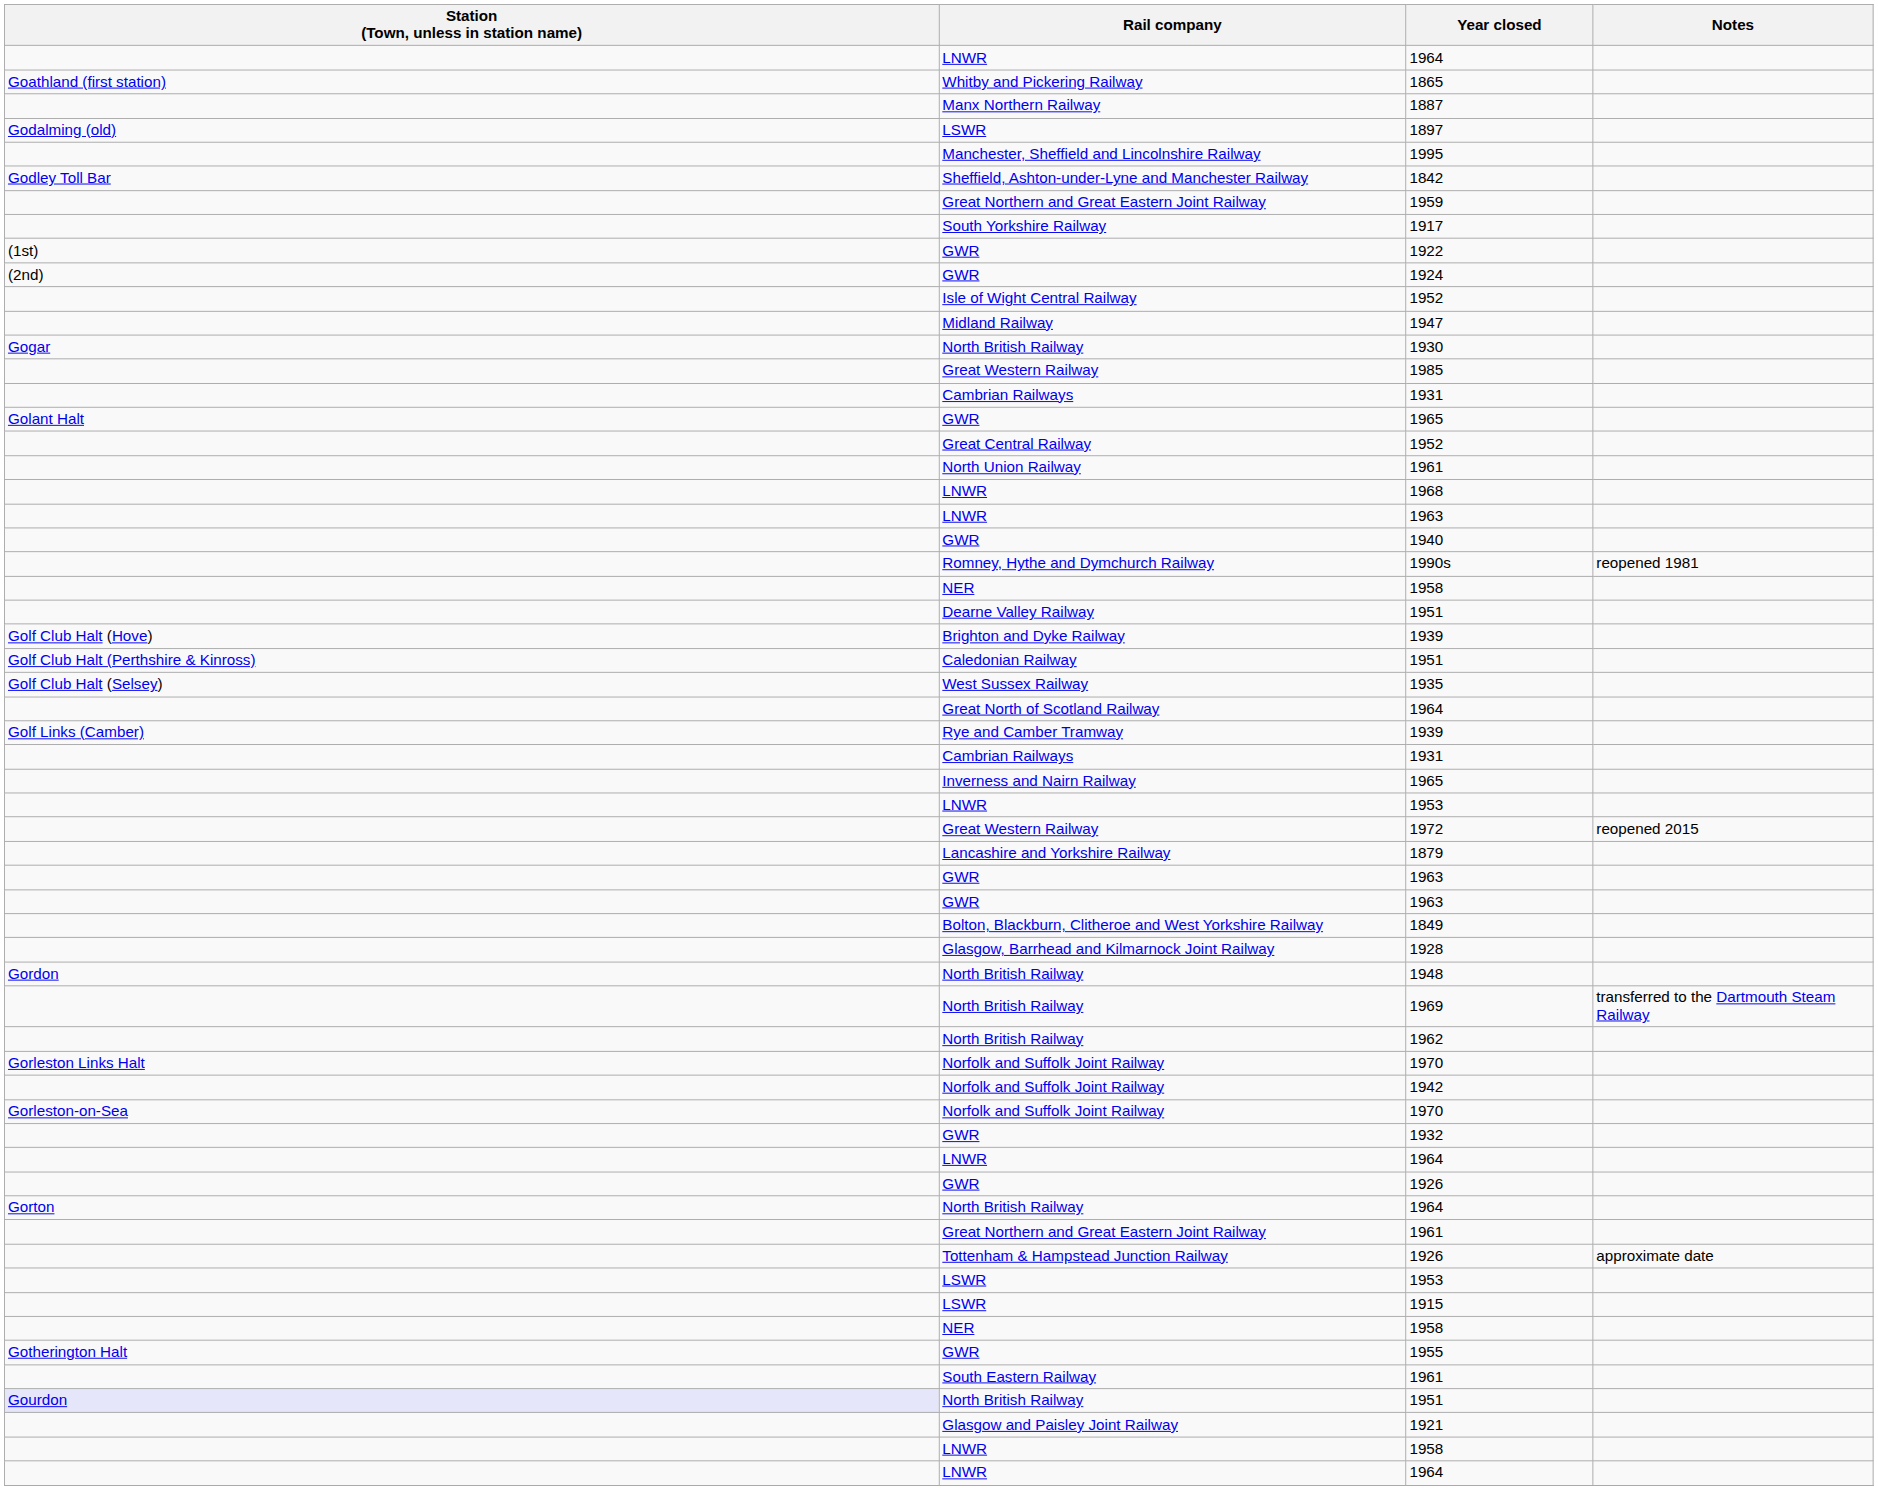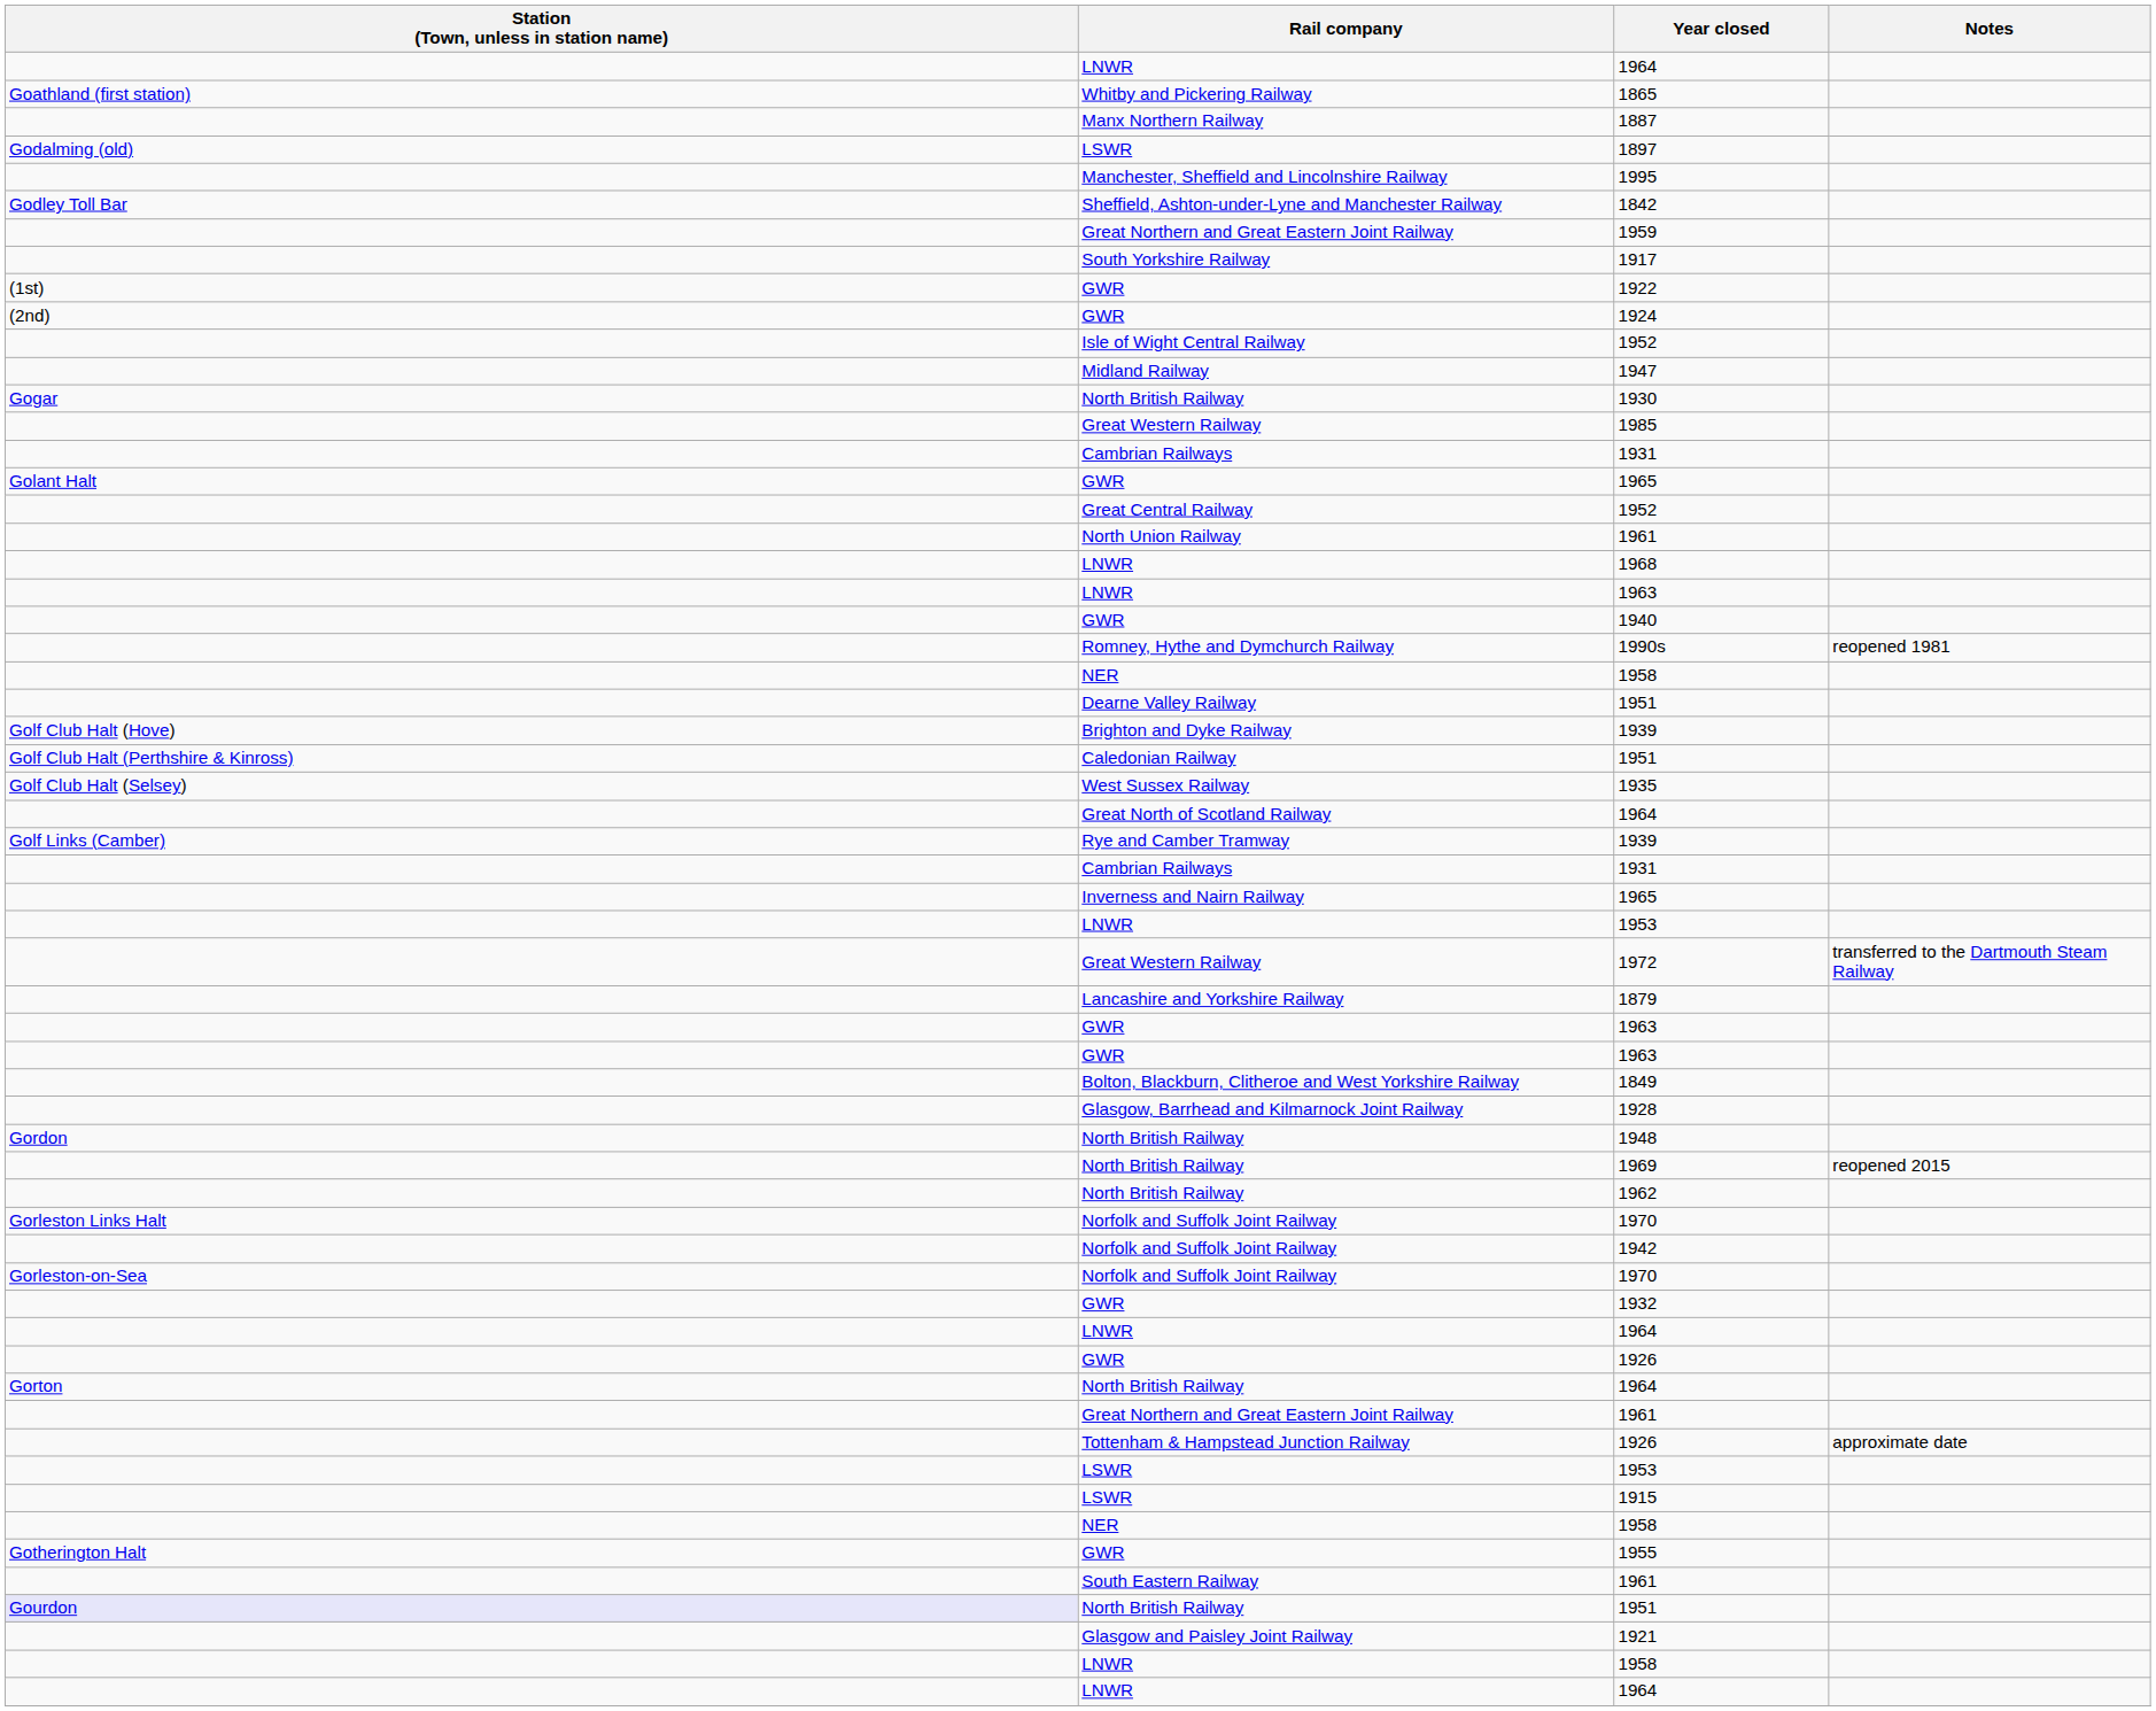 <table class="wikitable sortable">
 <tr>
 <th style="width:50%">Station<br>(Town, unless in station name)</th>
 <th style="width:25%">Rail company</th>
 <th style="width:10%">Year closed</th>
 <th style="width:20%">Notes</th>
 </tr>
 <tr>
 <td></td>
 <td><a href='#'>LNWR</a></td>
 <td>1964</td>
 <td></td>
 </tr>
 <tr>
 <td><a href='#'>Goathland (first station)</a></td>
 <td><a href='#'>Whitby and Pickering Railway</a></td>
 <td>1865</td>
 <td></td>
 </tr>
 <tr>
 <td></td>
 <td><a href='#'>Manx Northern Railway</a></td>
 <td>1887</td>
 <td></td>
 </tr>
 <tr>
 <td><a href='#'>Godalming (old)</a></td>
 <td><a href='#'>LSWR</a></td>
 <td>1897</td>
 <td></td>
 </tr>
 <tr>
 <td></td>
 <td><a href='#'>Manchester, Sheffield and Lincolnshire Railway</a></td>
 <td>1995</td>
 <td></td>
 </tr>
 <tr>
 <td><a href='#'>Godley Toll Bar</a></td>
 <td><a href='#'>Sheffield, Ashton-under-Lyne and Manchester Railway</a></td>
 <td>1842</td>
 <td></td>
 </tr>
 <tr>
 <td></td>
 <td><a href='#'>Great Northern and Great Eastern Joint Railway</a></td>
 <td>1959</td>
 <td></td>
 </tr>
 <tr>
 <td></td>
 <td><a href='#'>South Yorkshire Railway</a></td>
 <td>1917</td>
 <td></td>
 </tr>
 <tr>
 <td> (1st)</td>
 <td><a href='#'>GWR</a></td>
 <td>1922</td>
 <td></td>
 </tr>
 <tr>
 <td> (2nd)</td>
 <td><a href='#'>GWR</a></td>
 <td>1924</td>
 <td></td>
 </tr>
 <tr>
 <td></td>
 <td><a href='#'>Isle of Wight Central Railway</a></td>
 <td>1952</td>
 <td></td>
 </tr>
 <tr>
 <td></td>
 <td><a href='#'>Midland Railway</a></td>
 <td>1947</td>
 <td></td>
 </tr>
 <tr>
 <td><a href='#'>Gogar</a></td>
 <td><a href='#'>North British Railway</a></td>
 <td>1930</td>
 <td></td>
 </tr>
 <tr>
 <td></td>
 <td><a href='#'>Great Western Railway</a></td>
 <td>1985</td>
 <td></td>
 </tr>
 <tr>
 <td></td>
 <td><a href='#'>Cambrian Railways</a></td>
 <td>1931</td>
 <td></td>
 </tr>
 <tr>
 <td><a href='#'>Golant Halt</a></td>
 <td><a href='#'>GWR</a></td>
 <td>1965</td>
 <td></td>
 </tr>
 <tr>
 <td></td>
 <td><a href='#'>Great Central Railway</a></td>
 <td>1952</td>
 <td></td>
 </tr>
 <tr>
 <td></td>
 <td><a href='#'>North Union Railway</a></td>
 <td>1961</td>
 <td></td>
 </tr>
 <tr>
 <td></td>
 <td><a href='#'>LNWR</a></td>
 <td>1968</td>
 <td></td>
 </tr>
 <tr>
 <td></td>
 <td><a href='#'>LNWR</a></td>
 <td>1963</td>
 <td></td>
 </tr>
 <tr>
 <td></td>
 <td><a href='#'>GWR</a></td>
 <td>1940</td>
 <td></td>
 </tr>
 <tr>
 <td></td>
 <td><a href='#'>Romney, Hythe and Dymchurch Railway</a></td>
 <td>1990s</td>
 <td>reopened 1981</td>
 </tr>
 <tr>
 <td></td>
 <td><a href='#'>NER</a></td>
 <td>1958</td>
 <td></td>
 </tr>
 <tr>
 <td></td>
 <td><a href='#'>Dearne Valley Railway</a></td>
 <td>1951</td>
 <td></td>
 </tr>
 <tr>
 <td><a href='#'>Golf Club Halt</a> (<a href='#'>Hove</a>)</td>
 <td><a href='#'>Brighton and Dyke Railway</a></td>
 <td>1939</td>
 <td></td>
 </tr>
 <tr>
 <td><a href='#'>Golf Club Halt (Perthshire & Kinross)</a></td>
 <td><a href='#'>Caledonian Railway</a></td>
 <td>1951</td>
 <td></td>
 </tr>
 <tr>
 <td><a href='#'>Golf Club Halt</a> (<a href='#'>Selsey</a>)</td>
 <td><a href='#'>West Sussex Railway</a></td>
 <td>1935</td>
 <td></td>
 </tr>
 <tr>
 <td></td>
 <td><a href='#'>Great North of Scotland Railway</a></td>
 <td>1964</td>
 <td></td>
 </tr>
 <tr>
 <td><a href='#'>Golf Links (Camber)</a></td>
 <td><a href='#'>Rye and Camber Tramway</a></td>
 <td>1939</td>
 <td></td>
 </tr>
 <tr>
 <td></td>
 <td><a href='#'>Cambrian Railways</a></td>
 <td>1931</td>
 <td></td>
 </tr>
 <tr>
 <td></td>
 <td><a href='#'>Inverness and Nairn Railway</a></td>
 <td>1965</td>
 <td></td>
 </tr>
 <tr>
 <td></td>
 <td><a href='#'>LNWR</a></td>
 <td>1953</td>
 <td></td>
 </tr>
 <tr>
 <td></td>
 <td><a href='#'>Great Western Railway</a></td>
 <td>1972</td>
-<td>reopened 2015</td>
+<td>transferred to the <a href='#'>Dartmouth Steam Railway</a></td>
 </tr>
 <tr>
 <td></td>
 <td><a href='#'>Lancashire and Yorkshire Railway</a></td>
 <td>1879</td>
 <td></td>
 </tr>
 <tr>
 <td></td>
 <td><a href='#'>GWR</a></td>
 <td>1963</td>
 <td></td>
 </tr>
 <tr>
 <td></td>
 <td><a href='#'>GWR</a></td>
 <td>1963</td>
 <td></td>
 </tr>
 <tr>
 <td></td>
 <td><a href='#'>Bolton, Blackburn, Clitheroe and West Yorkshire Railway</a></td>
 <td>1849</td>
 <td></td>
 </tr>
 <tr>
 <td></td>
 <td><a href='#'>Glasgow, Barrhead and Kilmarnock Joint Railway</a></td>
 <td>1928</td>
 <td></td>
 </tr>
 <tr>
 <td><a href='#'>Gordon</a></td>
 <td><a href='#'>North British Railway</a></td>
 <td>1948</td>
 <td></td>
 </tr>
 <tr>
 <td></td>
 <td><a href='#'>North British Railway</a></td>
 <td>1969</td>
-<td>transferred to the <a href='#'>Dartmouth Steam Railway</a></td>
+<td>reopened 2015</td>
 </tr>
 <tr>
 <td></td>
 <td><a href='#'>North British Railway</a></td>
 <td>1962</td>
 <td></td>
 </tr>
 <tr>
 <td><a href='#'>Gorleston Links Halt</a></td>
 <td><a href='#'>Norfolk and Suffolk Joint Railway</a></td>
 <td>1970</td>
 <td></td>
 </tr>
 <tr>
 <td></td>
 <td><a href='#'>Norfolk and Suffolk Joint Railway</a></td>
 <td>1942</td>
 <td></td>
 </tr>
 <tr>
 <td><a href='#'>Gorleston-on-Sea</a></td>
 <td><a href='#'>Norfolk and Suffolk Joint Railway</a></td>
 <td>1970</td>
 <td></td>
 </tr>
 <tr>
 <td></td>
 <td><a href='#'>GWR</a></td>
 <td>1932</td>
 <td></td>
 </tr>
 <tr>
 <td></td>
 <td><a href='#'>LNWR</a></td>
 <td>1964</td>
 <td></td>
 </tr>
 <tr>
 <td></td>
 <td><a href='#'>GWR</a></td>
 <td>1926</td>
 <td></td>
 </tr>
 <tr>
 <td><a href='#'>Gorton</a></td>
 <td><a href='#'>North British Railway</a></td>
 <td>1964</td>
 <td></td>
 </tr>
 <tr>
 <td></td>
 <td><a href='#'>Great Northern and Great Eastern Joint Railway</a></td>
 <td>1961</td>
 <td></td>
 </tr>
 <tr>
 <td></td>
 <td><a href='#'>Tottenham & Hampstead Junction Railway</a></td>
 <td>1926</td>
 <td>approximate date</td>
 </tr>
 <tr>
 <td></td>
 <td><a href='#'>LSWR</a></td>
 <td>1953</td>
 <td></td>
 </tr>
 <tr>
 <td></td>
 <td><a href='#'>LSWR</a></td>
 <td>1915</td>
 <td></td>
 </tr>
 <tr>
 <td></td>
 <td><a href='#'>NER</a></td>
 <td>1958</td>
 <td></td>
 </tr>
 <tr>
 <td><a href='#'>Gotherington Halt</a></td>
 <td><a href='#'>GWR</a></td>
 <td>1955</td>
 <td></td>
 </tr>
 <tr>
 <td></td>
 <td><a href='#'>South Eastern Railway</a></td>
 <td>1961</td>
 <td></td>
 </tr>
 <tr>
 <td style="background: lavender;"><a href='#'>Gourdon</a></td>
 <td><a href='#'>North British Railway</a></td>
 <td>1951</td>
 <td></td>
 </tr>
 <tr>
 <td></td>
 <td><a href='#'>Glasgow and Paisley Joint Railway</a></td>
 <td>1921</td>
 <td></td>
 </tr>
 <tr>
 <td></td>
 <td><a href='#'>LNWR</a></td>
 <td>1958</td>
 <td></td>
 </tr>
 <tr>
 <td></td>
 <td><a href='#'>LNWR</a></td>
 <td>1964</td>
 <td></td>
 </tr>
 <tr>
 </tr>
 </table>
